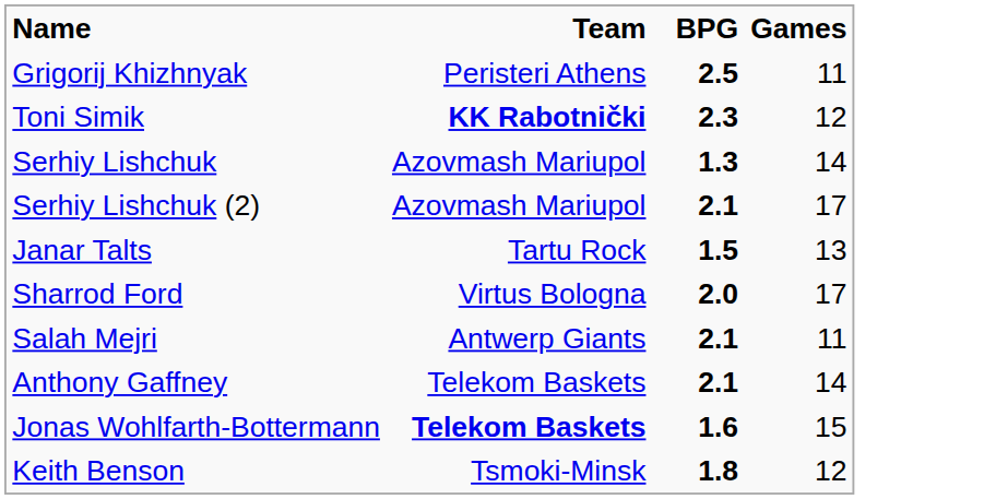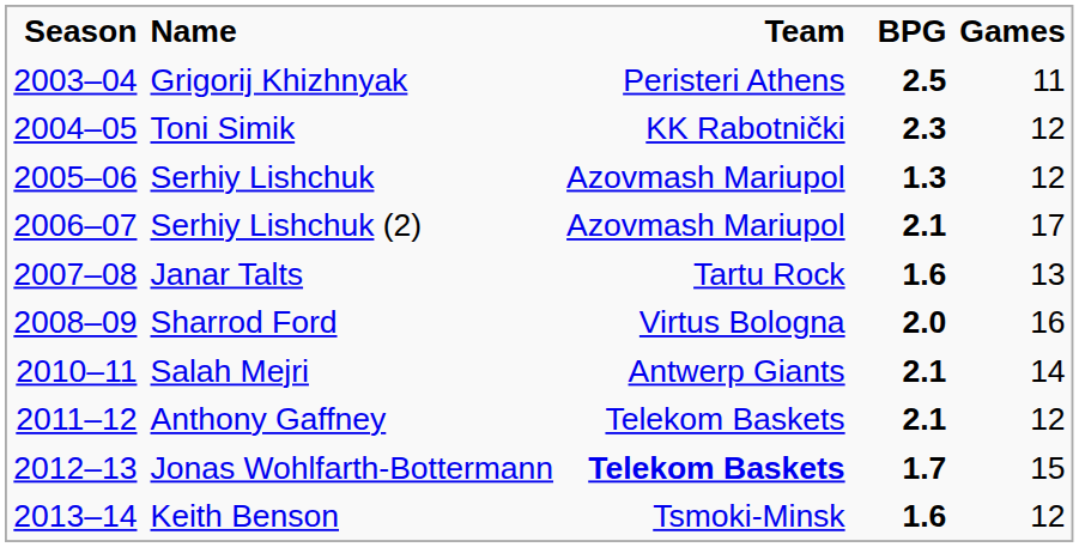 <table cellspacing="0" cellpadding="3" style="background-color: #f9f9f9; font-size: 90%; text-align: right; border:1px solid #aaa;">
 <tr>
+<th>Season</th>
 <th align=left>Name</th>
 <th>Team</th>
 <th width=40>BPG</th>
 <th>Games</th>
 </tr>
 <tr>
+<td><a href='#'>2003–04</a></td>
 <td align="left"> <a href='#'>Grigorij Khizhnyak</a></td>
 <td><a href='#'>Peristeri Athens</a></td>
 <td><strong>2.5</strong></td>
 <td>11</td>
 </tr>
 <tr>
+<td><a href='#'>2004–05</a></td>
 <td align="left"> <a href='#'>Toni Simik</a></td>
-<td><strong><a href='#'>KK Rabotnički</a></strong></td>
+<td><a href='#'>KK Rabotnički</a></td>
 <td><strong>2.3</strong></td>
 <td>12</td>
 </tr>
 <tr>
+<td><a href='#'>2005–06</a></td>
 <td align="left"> <a href='#'>Serhiy Lishchuk</a></td>
 <td><a href='#'>Azovmash Mariupol</a></td>
 <td><strong>1.3</strong></td>
-<td>14</td>
+<td>12</td>
 </tr>
 <tr>
+<td><a href='#'>2006–07</a></td>
 <td align="left"> <a href='#'>Serhiy Lishchuk</a> (2)</td>
 <td><a href='#'>Azovmash Mariupol</a></td>
 <td><strong>2.1</strong></td>
 <td>17</td>
 </tr>
 <tr>
+<td><a href='#'>2007–08</a></td>
 <td align="left"> <a href='#'>Janar Talts</a></td>
 <td><a href='#'>Tartu Rock</a></td>
-<td><strong>1.5</strong></td>
+<td><strong>1.6</strong></td>
 <td>13</td>
 </tr>
 <tr>
+<td><a href='#'>2008–09</a></td>
 <td align="left"> <a href='#'>Sharrod Ford</a></td>
 <td><a href='#'>Virtus Bologna</a></td>
 <td><strong>2.0</strong></td>
-<td>17</td>
+<td>16</td>
 </tr>
 <tr>
+<td><a href='#'>2010–11</a></td>
 <td align="left"> <a href='#'>Salah Mejri</a></td>
 <td><a href='#'>Antwerp Giants</a></td>
-<td><strong>2.1</strong></td>
-<td>11</td>
-</tr>
-<tr>
-<td align="left"> <a href='#'>Anthony Gaffney</a></td>
-<td><a href='#'>Telekom Baskets</a></td>
 <td><strong>2.1</strong></td>
 <td>14</td>
 </tr>
 <tr>
+<td><a href='#'>2011–12</a></td>
+<td align="left"> <a href='#'>Anthony Gaffney</a></td>
+<td><a href='#'>Telekom Baskets</a></td>
+<td><strong>2.1</strong></td>
+<td>12</td>
+</tr>
+<tr>
+<td><a href='#'>2012–13</a></td>
 <td align="left"> <a href='#'>Jonas Wohlfarth-Bottermann</a></td>
 <td><strong><a href='#'>Telekom Baskets</a></strong></td>
-<td><strong>1.6</strong></td>
+<td><strong>1.7</strong></td>
 <td>15</td>
 </tr>
 <tr>
+<td><a href='#'>2013–14</a></td>
 <td align="left"> <a href='#'>Keith Benson</a></td>
 <td><a href='#'>Tsmoki-Minsk</a></td>
-<td><strong>1.8</strong></td>
+<td><strong>1.6</strong></td>
 <td>12</td>
 </tr>
 </table>
